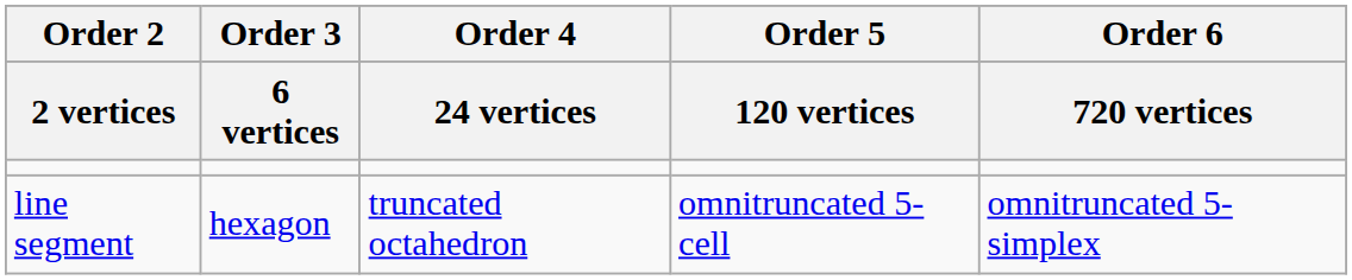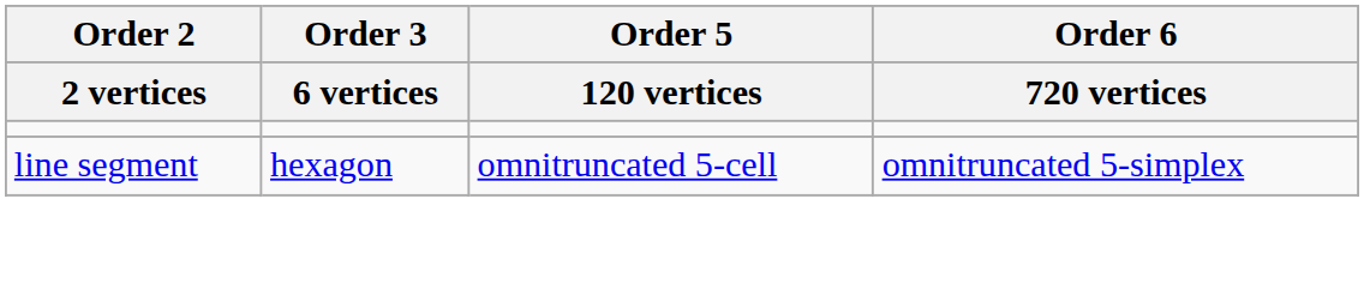 <table class="wikitable" width=600>
 <tr>
 <th>Order 2</th>
 <th>Order 3</th>
-<th>Order 4</th>
 <th>Order 5</th>
 <th>Order 6</th>
 </tr>
 <tr align=center>
 <th>2 vertices</th>
 <th>6 vertices</th>
-<th>24 vertices</th>
 <th>120 vertices</th>
 <th>720 vertices</th>
 </tr>
 <tr align=center>
 <td></td>
 <td></td>
 <td></td>
 <td></td>
-<td></td>
 </tr>
 <tr>
 <td><a href='#'>line segment</a></td>
 <td><a href='#'>hexagon</a></td>
-<td><a href='#'>truncated octahedron</a></td>
 <td><a href='#'>omnitruncated 5-cell</a></td>
 <td><a href='#'>omnitruncated 5-simplex</a></td>
 </tr>
 </table>
